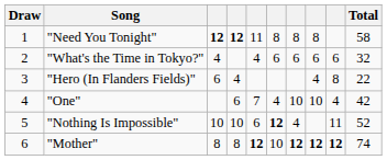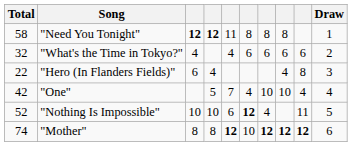 <table class="wikitable collapsible" style="margin: 1em auto 1em auto; text-align:center;">
 <tr>
-<th>Draw</th>
+<th>Total</th>
 <th>Song</th>
 <th></th>
 <th></th>
 <th></th>
 <th></th>
 <th></th>
 <th></th>
 <th></th>
-<th>Total</th>
+<th>Draw</th>
 </tr>
 <tr>
-<td>1</td>
+<td>58</td>
 <td align="left">"Need You Tonight"</td>
 <td><strong>12</strong></td>
 <td><strong>12</strong></td>
 <td>11</td>
 <td>8</td>
 <td>8</td>
 <td>8</td>
 <td></td>
-<td>58</td>
+<td>1</td>
 </tr>
 <tr>
-<td>2</td>
+<td>32</td>
 <td align="left">"What's the Time in Tokyo?"</td>
 <td>4</td>
 <td></td>
 <td>4</td>
 <td>6</td>
 <td>6</td>
 <td>6</td>
 <td>6</td>
-<td>32</td>
+<td>2</td>
 </tr>
 <tr>
-<td>3</td>
+<td>22</td>
 <td align="left">"Hero (In Flanders Fields)"</td>
 <td>6</td>
 <td>4</td>
 <td></td>
 <td></td>
 <td></td>
 <td>4</td>
 <td>8</td>
-<td>22</td>
+<td>3</td>
 </tr>
 <tr>
-<td>4</td>
+<td>42</td>
 <td align="left">"One"</td>
 <td></td>
-<td>6</td>
+<td>5</td>
 <td>7</td>
 <td>4</td>
 <td>10</td>
 <td>10</td>
 <td>4</td>
-<td>42</td>
+<td>4</td>
 </tr>
 <tr>
-<td>5</td>
+<td>52</td>
 <td align="left">"Nothing Is Impossible"</td>
 <td>10</td>
 <td>10</td>
 <td>6</td>
 <td><strong>12</strong></td>
 <td>4</td>
 <td></td>
 <td>11</td>
-<td>52</td>
+<td>5</td>
 </tr>
 <tr>
-<td>6</td>
+<td>74</td>
 <td align="left">"Mother"</td>
 <td>8</td>
 <td>8</td>
 <td><strong>12</strong></td>
 <td>10</td>
 <td><strong>12</strong></td>
 <td><strong>12</strong></td>
 <td><strong>12</strong></td>
-<td>74</td>
+<td>6</td>
 </tr>
 </table>
